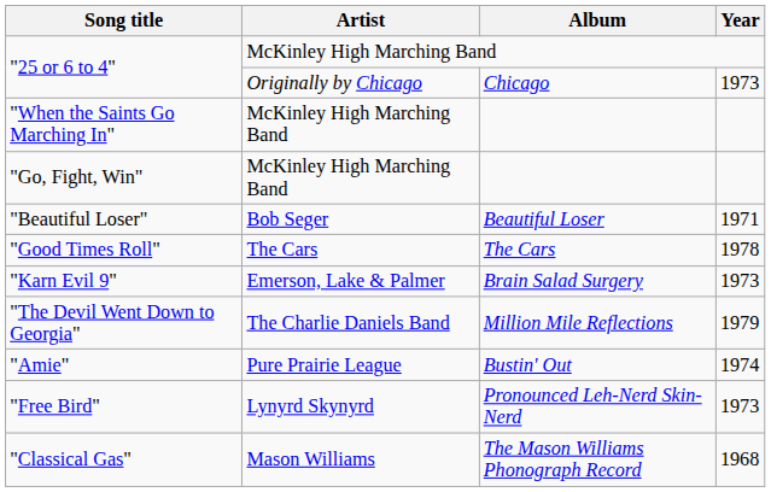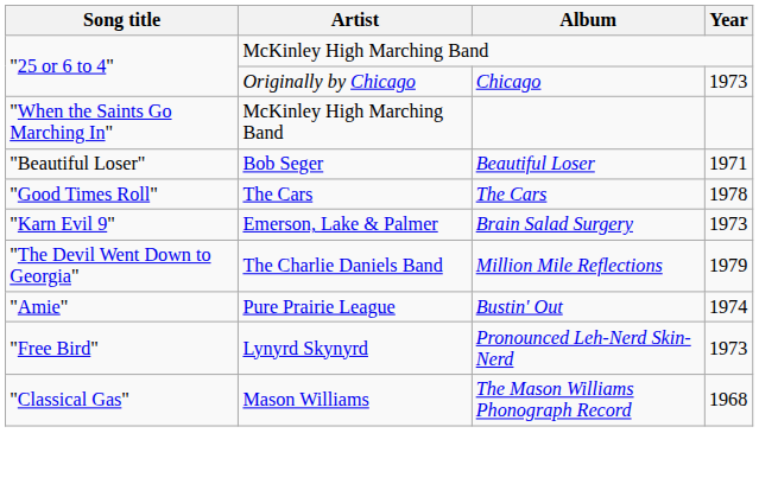 <table class="wikitable" style="width:100%;">
 <tr>
 <th style="width:30%;">Song title</th>
 <th style="width:30%;">Artist</th>
 <th style="width:30%;">Album</th>
 <th style="width:3%;">Year</th>
 </tr>
 <tr>
 <td rowspan="2">"<a href='#'>25 or 6 to 4</a>"</td>
 <td colspan="3">McKinley High Marching Band</td>
 </tr>
 <tr>
 <td><em>Originally by <a href='#'>Chicago</a></em></td>
 <td><em><a href='#'>Chicago</a></em></td>
 <td>1973</td>
 </tr>
 <tr>
 <td>"<a href='#'>When the Saints Go Marching In</a>"</td>
-<td>McKinley High Marching Band</td>
-<td></td>
-<td></td>
-</tr>
-<tr>
-<td>"Go, Fight, Win"</td>
 <td>McKinley High Marching Band</td>
 <td></td>
 <td></td>
 </tr>
 <tr>
 <td>"Beautiful Loser"</td>
 <td><a href='#'>Bob Seger</a></td>
 <td><em><a href='#'>Beautiful Loser</a></em></td>
 <td>1971</td>
 </tr>
 <tr>
 <td>"<a href='#'>Good Times Roll</a>"</td>
 <td><a href='#'>The Cars</a></td>
 <td><em><a href='#'>The Cars</a></em></td>
 <td>1978</td>
 </tr>
 <tr>
 <td>"<a href='#'>Karn Evil 9</a>"</td>
 <td><a href='#'>Emerson, Lake & Palmer</a></td>
 <td><em><a href='#'>Brain Salad Surgery</a></em></td>
 <td>1973</td>
 </tr>
 <tr>
 <td>"<a href='#'>The Devil Went Down to Georgia</a>"</td>
 <td><a href='#'>The Charlie Daniels Band</a></td>
 <td><em><a href='#'>Million Mile Reflections</a></em></td>
 <td>1979</td>
 </tr>
 <tr>
 <td>"<a href='#'>Amie</a>"</td>
 <td><a href='#'>Pure Prairie League</a></td>
 <td><em><a href='#'>Bustin' Out</a></em></td>
 <td>1974</td>
 </tr>
 <tr>
 <td>"<a href='#'>Free Bird</a>"</td>
 <td><a href='#'>Lynyrd Skynyrd</a></td>
 <td><em><a href='#'>Pronounced Leh-Nerd Skin-Nerd</a></em></td>
 <td>1973</td>
 </tr>
 <tr>
 <td>"<a href='#'>Classical Gas</a>"</td>
 <td><a href='#'>Mason Williams</a></td>
 <td><em><a href='#'>The Mason Williams Phonograph Record</a></em></td>
 <td>1968</td>
 </tr>
 </table>
